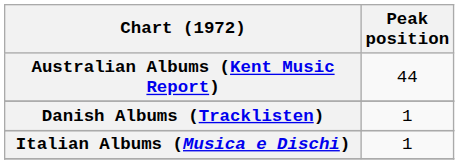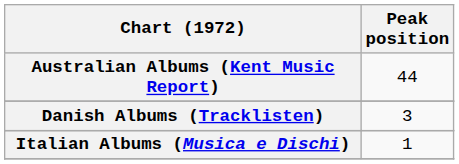 <table class="wikitable sortable plainrowheaders">
 <tr>
 <th style="width:20em;">Chart (1972)</th>
 <th scope="col">Peak<br>position</th>
 </tr>
 <tr>
 <th scope="row">Australian Albums (<a href='#'>Kent Music Report</a>)</th>
 <td align="center">44</td>
 </tr>
 <tr>
 </tr>
 <tr>
 <th scope="row">Danish Albums (<a href='#'>Tracklisten</a>)</th>
-<td align="center">1</td>
+<td align="center">3</td>
 </tr>
 <tr>
 </tr>
 <tr>
 </tr>
 <tr>
 <th scope="row">Italian Albums (<em><a href='#'>Musica e Dischi</a></em>)</th>
 <td style="text-align:center">1</td>
 </tr>
 <tr>
 </tr>
 <tr>
 </tr>
 </table>
